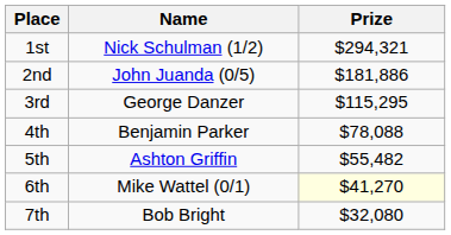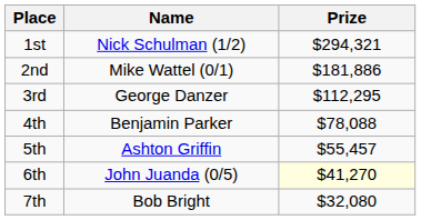 <table class="wikitable">
 <tr>
 <th width="50">Place</th>
 <th width="200">Name</th>
 <th width="125">Prize</th>
 </tr>
 <tr>
 <td align = "center">1st</td>
 <td align = "center"><a href='#'>Nick Schulman</a> (1/2)</td>
 <td align = "center">$294,321</td>
 </tr>
 <tr>
 <td align = "center">2nd</td>
-<td align = "center"><a href='#'>John Juanda</a> (0/5)</td>
+<td align = "center">Mike Wattel (0/1)</td>
 <td align = "center">$181,886</td>
 </tr>
 <tr>
 <td align = "center">3rd</td>
 <td align = "center">George Danzer</td>
-<td align = "center">$115,295</td>
+<td align = "center">$112,295</td>
 </tr>
 <tr>
 <td align = "center">4th</td>
 <td align = "center">Benjamin Parker</td>
 <td align = "center">$78,088</td>
 </tr>
 <tr>
 <td align = "center">5th</td>
 <td align = "center"><a href='#'>Ashton Griffin</a></td>
-<td align = "center">$55,482</td>
+<td align = "center">$55,457</td>
 </tr>
 <tr>
 <td align = "center">6th</td>
-<td align = "center">Mike Wattel (0/1)</td>
+<td align = "center"><a href='#'>John Juanda</a> (0/5)</td>
 <td align = "center" style="background: lightyellow;">$41,270</td>
 </tr>
 <tr>
 <td align = "center">7th</td>
 <td align = "center">Bob Bright</td>
 <td align = "center">$32,080</td>
 </tr>
 </table>
